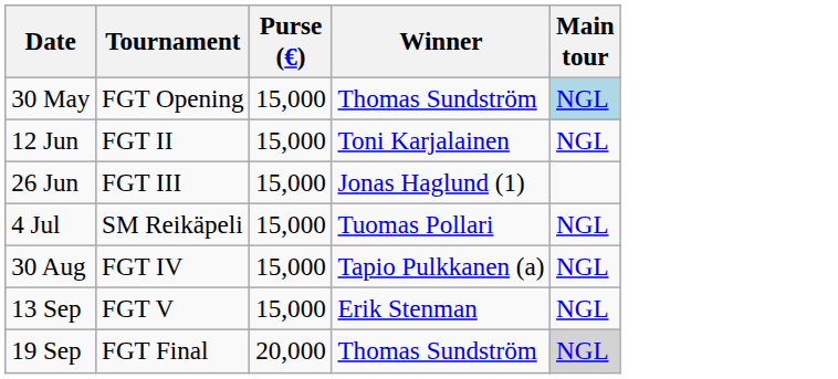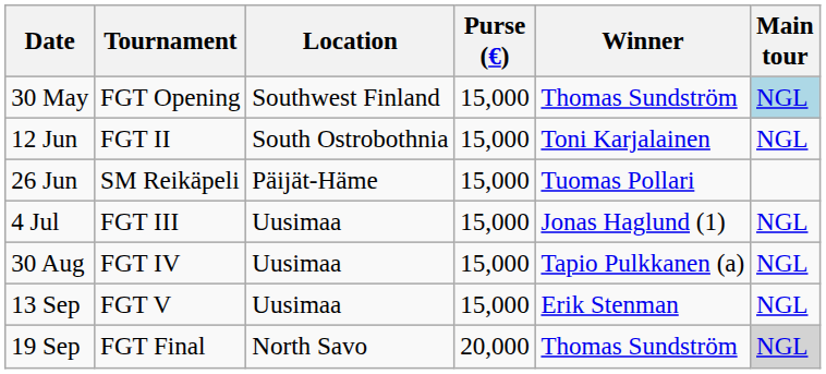 <table class="wikitable" style="font-size:95%;">
 <tr>
 <th>Date</th>
 <th>Tournament</th>
+<th>Location</th>
 <th>Purse<br>(<a href='#'>€</a>)</th>
 <th>Winner</th>
 <th>Main<br>tour</th>
 </tr>
 <tr>
 <td>30 May</td>
 <td>FGT Opening</td>
+<td>Southwest Finland</td>
 <td align=right>15,000</td>
 <td> <a href='#'>Thomas Sundström</a></td>
 <td style="background: lightblue;"><a href='#'>NGL</a></td>
 </tr>
 <tr>
 <td>12 Jun</td>
 <td>FGT II</td>
+<td>South Ostrobothnia</td>
 <td align=right>15,000</td>
 <td> <a href='#'>Toni Karjalainen</a></td>
 <td><a href='#'>NGL</a></td>
 </tr>
 <tr>
 <td>26 Jun</td>
-<td>FGT III</td>
+<td>SM Reikäpeli</td>
+<td>Päijät-Häme</td>
 <td align=right>15,000</td>
-<td> <a href='#'>Jonas Haglund</a> (1)</td>
+<td> <a href='#'>Tuomas Pollari</a></td>
 <td></td>
 </tr>
 <tr>
 <td>4 Jul</td>
-<td>SM Reikäpeli</td>
+<td>FGT III</td>
+<td>Uusimaa</td>
 <td align=right>15,000</td>
-<td> <a href='#'>Tuomas Pollari</a></td>
+<td> <a href='#'>Jonas Haglund</a> (1)</td>
 <td><a href='#'>NGL</a></td>
 </tr>
 <tr>
 <td>30 Aug</td>
 <td>FGT IV</td>
+<td>Uusimaa</td>
 <td align=right>15,000</td>
 <td> <a href='#'>Tapio Pulkkanen</a> (a)</td>
 <td><a href='#'>NGL</a></td>
 </tr>
 <tr>
 <td>13 Sep</td>
 <td>FGT V</td>
+<td>Uusimaa</td>
 <td align=right>15,000</td>
 <td> <a href='#'>Erik Stenman</a></td>
 <td><a href='#'>NGL</a></td>
 </tr>
 <tr>
 <td>19 Sep</td>
 <td>FGT Final</td>
+<td>North Savo</td>
 <td align=right>20,000</td>
 <td> <a href='#'>Thomas Sundström</a></td>
 <td style="background: lightgrey;"><a href='#'>NGL</a></td>
 </tr>
 </table>
